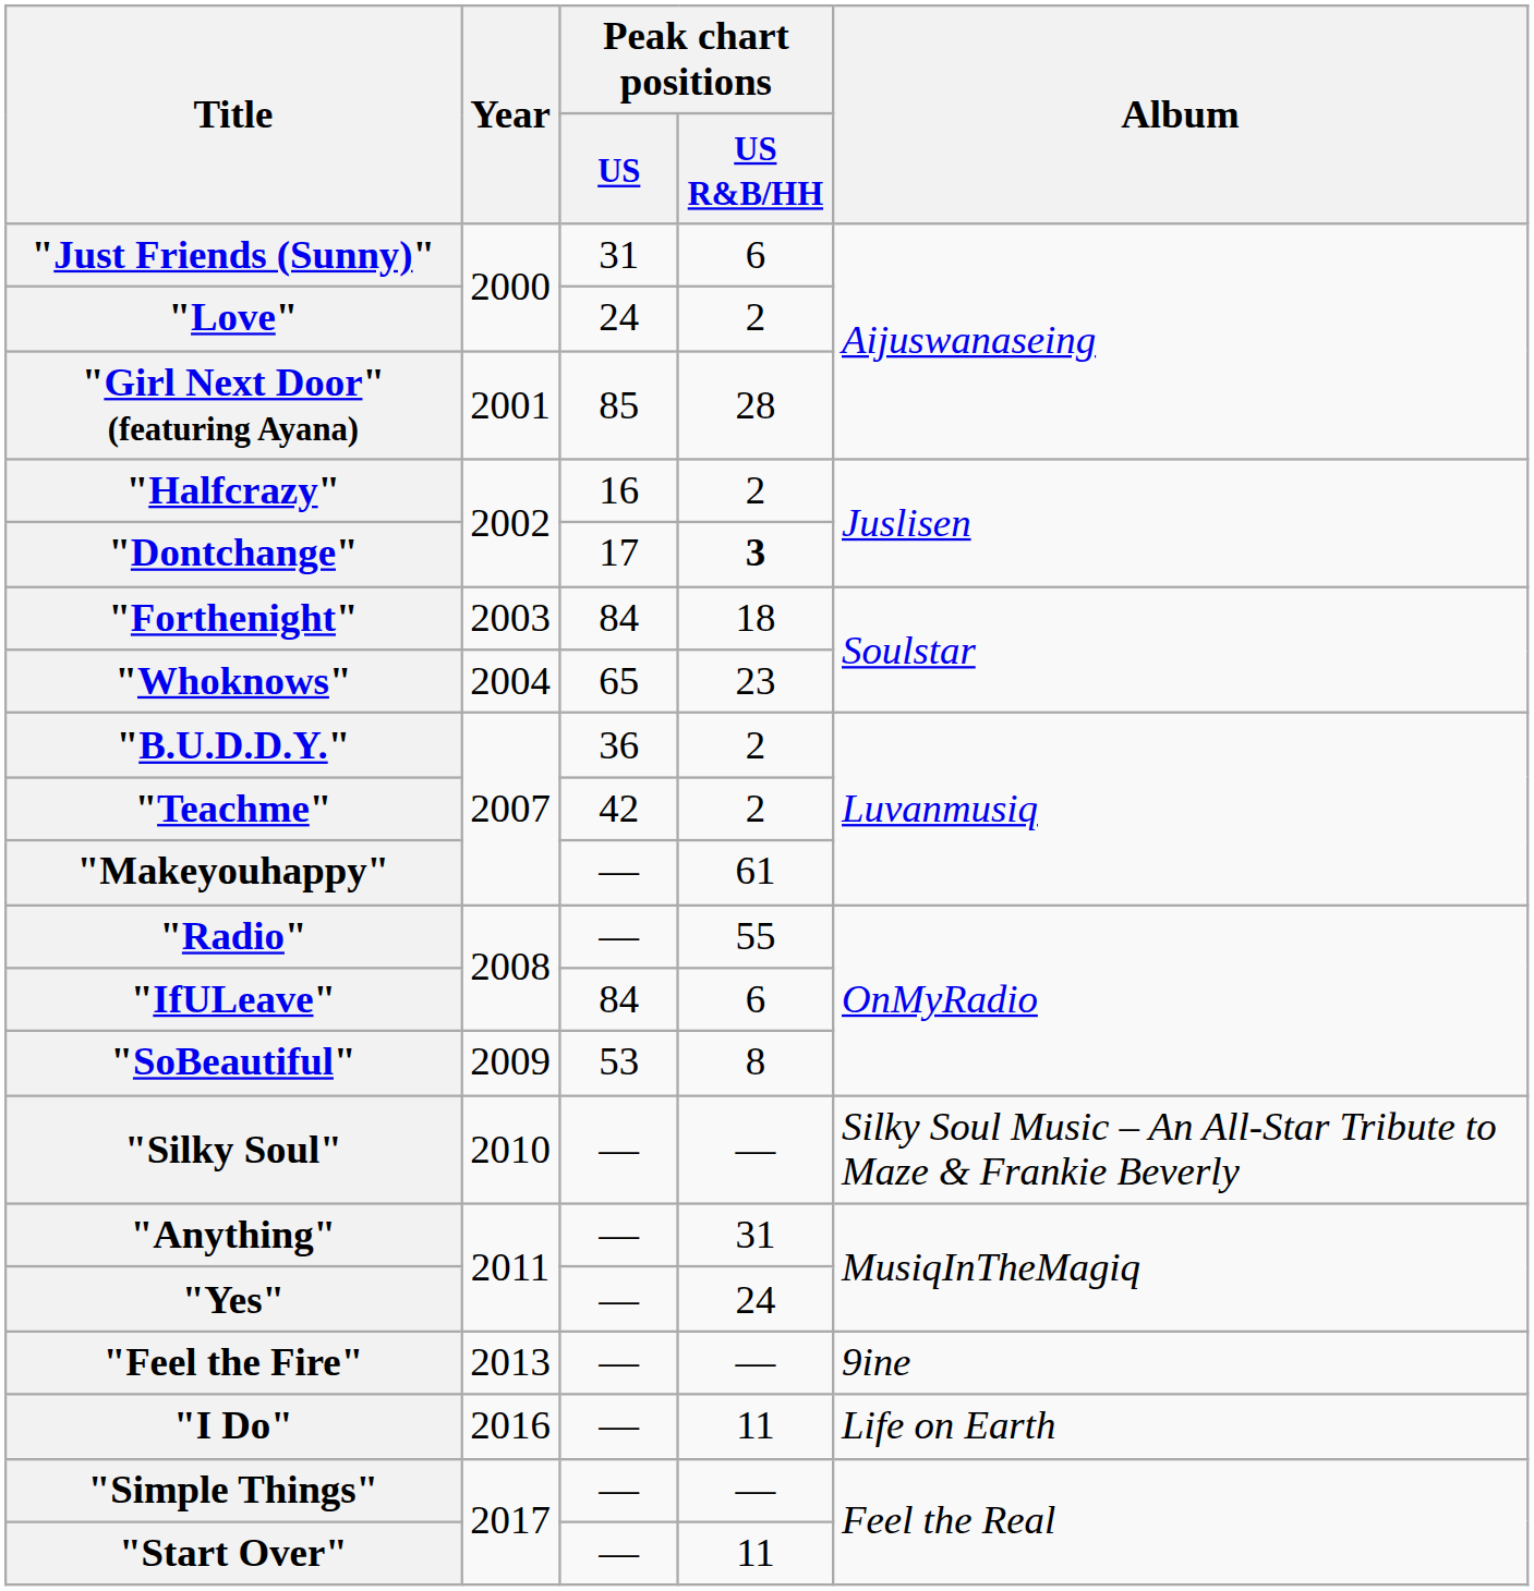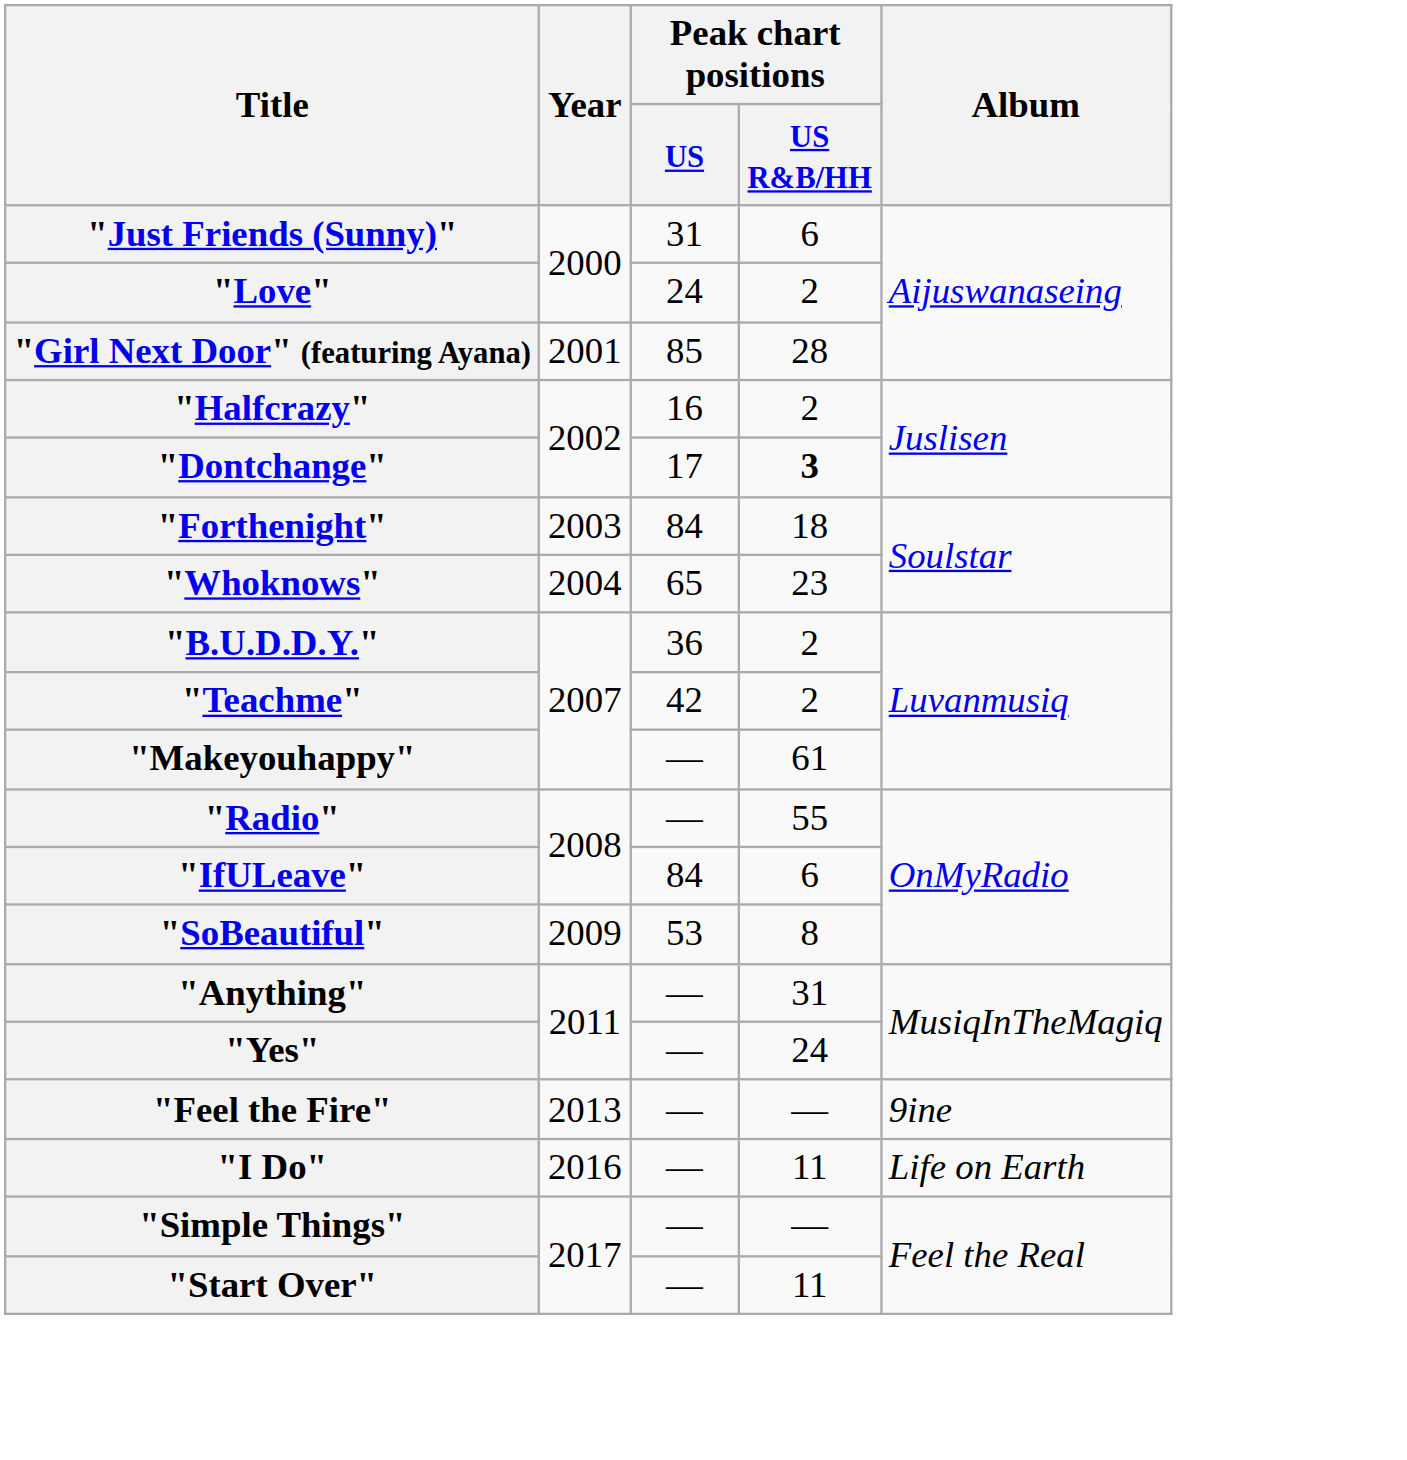 <table class="wikitable plainrowheaders" style="text-align:center">
 <tr>
 <th scope="col" rowspan="2">Title</th>
 <th scope="col" rowspan="2">Year</th>
 <th scope="col" colspan="2">Peak chart positions</th>
 <th scope="col" rowspan="2">Album</th>
 </tr>
 <tr>
 <th width="40"><small><a href='#'>US</a><br></small></th>
 <th width="40"><small><a href='#'>US R&B/HH</a><br></small></th>
 </tr>
 <tr>
 <th scope="row">"<a href='#'>Just Friends (Sunny)</a>"</th>
 <td rowspan="2">2000</td>
 <td>31</td>
 <td>6</td>
 <td align="left" rowspan="3"><em><a href='#'>Aijuswanaseing</a></em></td>
 </tr>
 <tr>
 <th scope="row">"<a href='#'>Love</a>"</th>
 <td>24</td>
 <td>2</td>
 </tr>
 <tr>
 <th scope="row">"<a href='#'>Girl Next Door</a>" <small>(featuring Ayana)</small></th>
 <td>2001</td>
 <td>85</td>
 <td>28</td>
 </tr>
 <tr>
 <th scope="row">"<a href='#'>Halfcrazy</a>"</th>
 <td rowspan="2">2002</td>
 <td>16</td>
 <td>2</td>
 <td align="left" rowspan="2"><em><a href='#'>Juslisen</a></em></td>
 </tr>
 <tr>
 <th scope="row">"<a href='#'>Dontchange</a>"</th>
 <td>17</td>
 <td><strong>3</strong></td>
 </tr>
 <tr>
 <th scope="row">"<a href='#'>Forthenight</a>"</th>
 <td>2003</td>
 <td>84</td>
 <td>18</td>
 <td align="left" rowspan="2"><em><a href='#'>Soulstar</a></em></td>
 </tr>
 <tr>
 <th scope="row">"<a href='#'>Whoknows</a>"</th>
 <td>2004</td>
 <td>65</td>
 <td>23</td>
 </tr>
 <tr>
 <th scope="row">"<a href='#'>B.U.D.D.Y.</a>"</th>
 <td rowspan="3">2007</td>
 <td>36</td>
 <td>2</td>
 <td align="left" rowspan="3"><em><a href='#'>Luvanmusiq</a></em></td>
 </tr>
 <tr>
 <th scope="row">"<a href='#'>Teachme</a>"</th>
 <td>42</td>
 <td>2</td>
 </tr>
 <tr>
 <th scope="row">"Makeyouhappy"</th>
 <td>—</td>
 <td>61</td>
 </tr>
 <tr>
 <th scope="row">"<a href='#'>Radio</a>"</th>
 <td rowspan="2">2008</td>
 <td>—</td>
 <td>55</td>
 <td align="left" rowspan="3"><em><a href='#'>OnMyRadio</a></em></td>
 </tr>
 <tr>
 <th scope="row">"<a href='#'>IfULeave</a>"<br></th>
 <td>84</td>
 <td>6</td>
 </tr>
 <tr>
 <th scope="row">"<a href='#'>SoBeautiful</a>"</th>
 <td>2009</td>
 <td>53</td>
 <td>8</td>
 </tr>
 <tr>
-<th scope="row">"Silky Soul"</th>
-<td>2010</td>
-<td>—</td>
-<td>—</td>
-<td align="left"><em>Silky Soul Music – An All-Star Tribute to Maze & Frankie Beverly</em></td>
-</tr>
-<tr>
 <th scope="row">"Anything"<br></th>
 <td rowspan="2">2011</td>
 <td>—</td>
 <td>31</td>
 <td align="left" rowspan="2"><em>MusiqInTheMagiq</em></td>
 </tr>
 <tr>
 <th scope="row">"Yes"</th>
 <td>—</td>
 <td>24</td>
 </tr>
 <tr>
 <th scope="row">"Feel the Fire"<br></th>
 <td>2013</td>
 <td>—</td>
 <td>—</td>
 <td align="left"><em>9ine</em></td>
 </tr>
 <tr>
 <th scope="row">"I Do"</th>
 <td>2016</td>
 <td>—</td>
 <td>11</td>
 <td align="left"><em>Life on Earth</em></td>
 </tr>
 <tr>
 <th scope="row">"Simple Things"</th>
 <td rowspan="2">2017</td>
 <td>—</td>
 <td>—</td>
 <td align="left" rowspan="2"><em>Feel the Real</em></td>
 </tr>
 <tr>
 <th scope="row">"Start Over"</th>
 <td>—</td>
 <td>11</td>
 </tr>
 </table>
